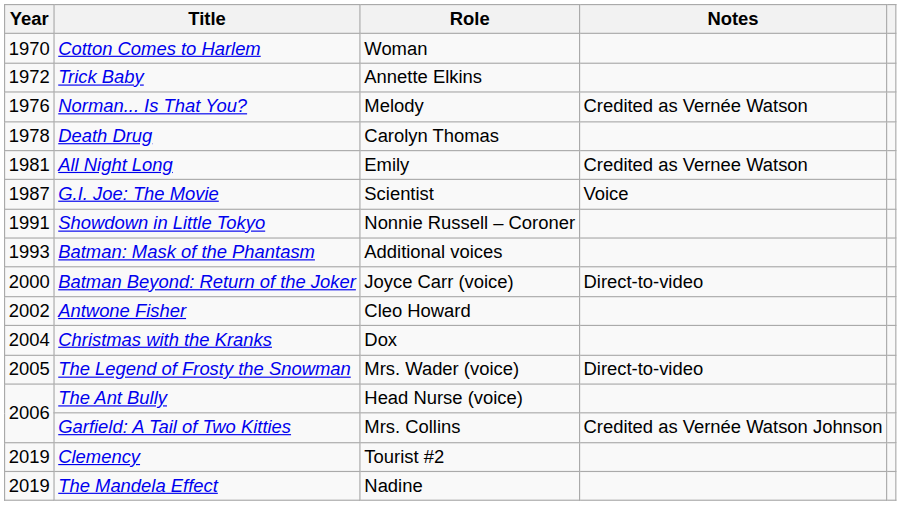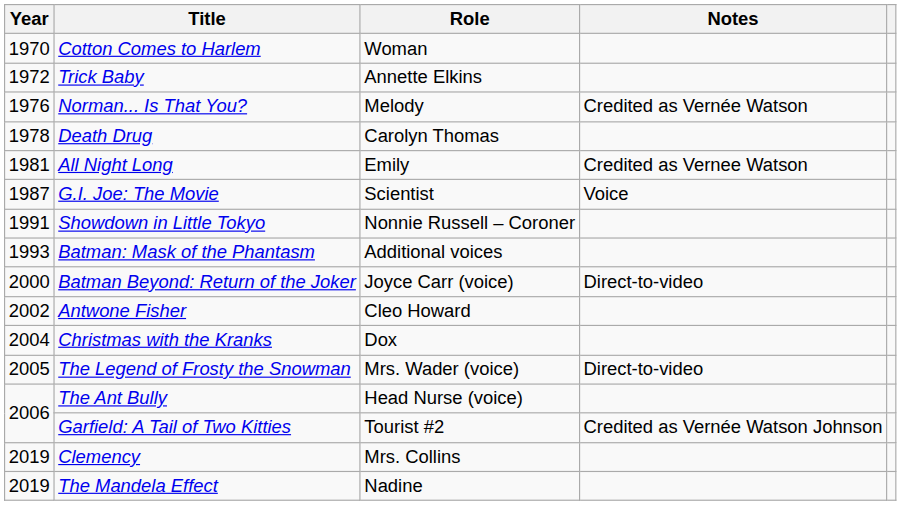 <table class="wikitable sortable">
 <tr>
 <th>Year</th>
 <th>Title</th>
 <th>Role</th>
 <th class="unsortable">Notes</th>
 <th class="unsortable"></th>
 </tr>
 <tr>
 <td>1970</td>
 <td><em><a href='#'>Cotton Comes to Harlem</a></em></td>
 <td>Woman</td>
 <td></td>
 <td></td>
 </tr>
 <tr>
 <td>1972</td>
 <td><em><a href='#'>Trick Baby</a></em></td>
 <td>Annette Elkins</td>
 <td></td>
 <td></td>
 </tr>
 <tr>
 <td>1976</td>
 <td><em><a href='#'>Norman... Is That You?</a></em></td>
 <td>Melody</td>
 <td>Credited as Vernée Watson</td>
 <td></td>
 </tr>
 <tr>
 <td>1978</td>
 <td><em><a href='#'>Death Drug</a></em></td>
 <td>Carolyn Thomas</td>
 <td></td>
 <td></td>
 </tr>
 <tr>
 <td>1981</td>
 <td><em><a href='#'>All Night Long</a></em></td>
 <td>Emily</td>
 <td>Credited as Vernee Watson</td>
 <td></td>
 </tr>
 <tr>
 <td>1987</td>
 <td><em><a href='#'>G.I. Joe: The Movie</a></em></td>
 <td>Scientist</td>
 <td>Voice</td>
 <td></td>
 </tr>
 <tr>
 <td>1991</td>
 <td><em><a href='#'>Showdown in Little Tokyo</a></em></td>
 <td>Nonnie Russell – Coroner</td>
 <td></td>
 <td></td>
 </tr>
 <tr>
 <td>1993</td>
 <td><em><a href='#'>Batman: Mask of the Phantasm</a></em></td>
 <td>Additional voices</td>
 <td></td>
 <td></td>
 </tr>
 <tr>
 <td>2000</td>
 <td><em><a href='#'>Batman Beyond: Return of the Joker</a></em></td>
 <td>Joyce Carr (voice)</td>
 <td>Direct-to-video</td>
 <td></td>
 </tr>
 <tr>
 <td>2002</td>
 <td><em><a href='#'>Antwone Fisher</a></em></td>
 <td>Cleo Howard</td>
 <td></td>
 <td></td>
 </tr>
 <tr>
 <td>2004</td>
 <td><em><a href='#'>Christmas with the Kranks</a></em></td>
 <td>Dox</td>
 <td></td>
 <td></td>
 </tr>
 <tr>
 <td>2005</td>
 <td><em><a href='#'>The Legend of Frosty the Snowman</a></em></td>
 <td>Mrs. Wader (voice)</td>
 <td>Direct-to-video</td>
 <td></td>
 </tr>
 <tr>
 <td rowspan=2>2006</td>
 <td><em><a href='#'>The Ant Bully</a></em></td>
 <td>Head Nurse (voice)</td>
 <td></td>
 <td></td>
 </tr>
 <tr>
 <td><em><a href='#'>Garfield: A Tail of Two Kitties</a></em></td>
-<td>Mrs. Collins</td>
+<td>Tourist #2</td>
 <td>Credited as Vernée Watson Johnson</td>
 <td></td>
 </tr>
 <tr>
 <td>2019</td>
 <td><em><a href='#'>Clemency</a></em></td>
-<td>Tourist #2</td>
+<td>Mrs. Collins</td>
 <td></td>
 <td></td>
 </tr>
 <tr>
 <td>2019</td>
 <td><em><a href='#'>The Mandela Effect</a></em></td>
 <td>Nadine</td>
 <td></td>
 <td></td>
 </tr>
 </table>
